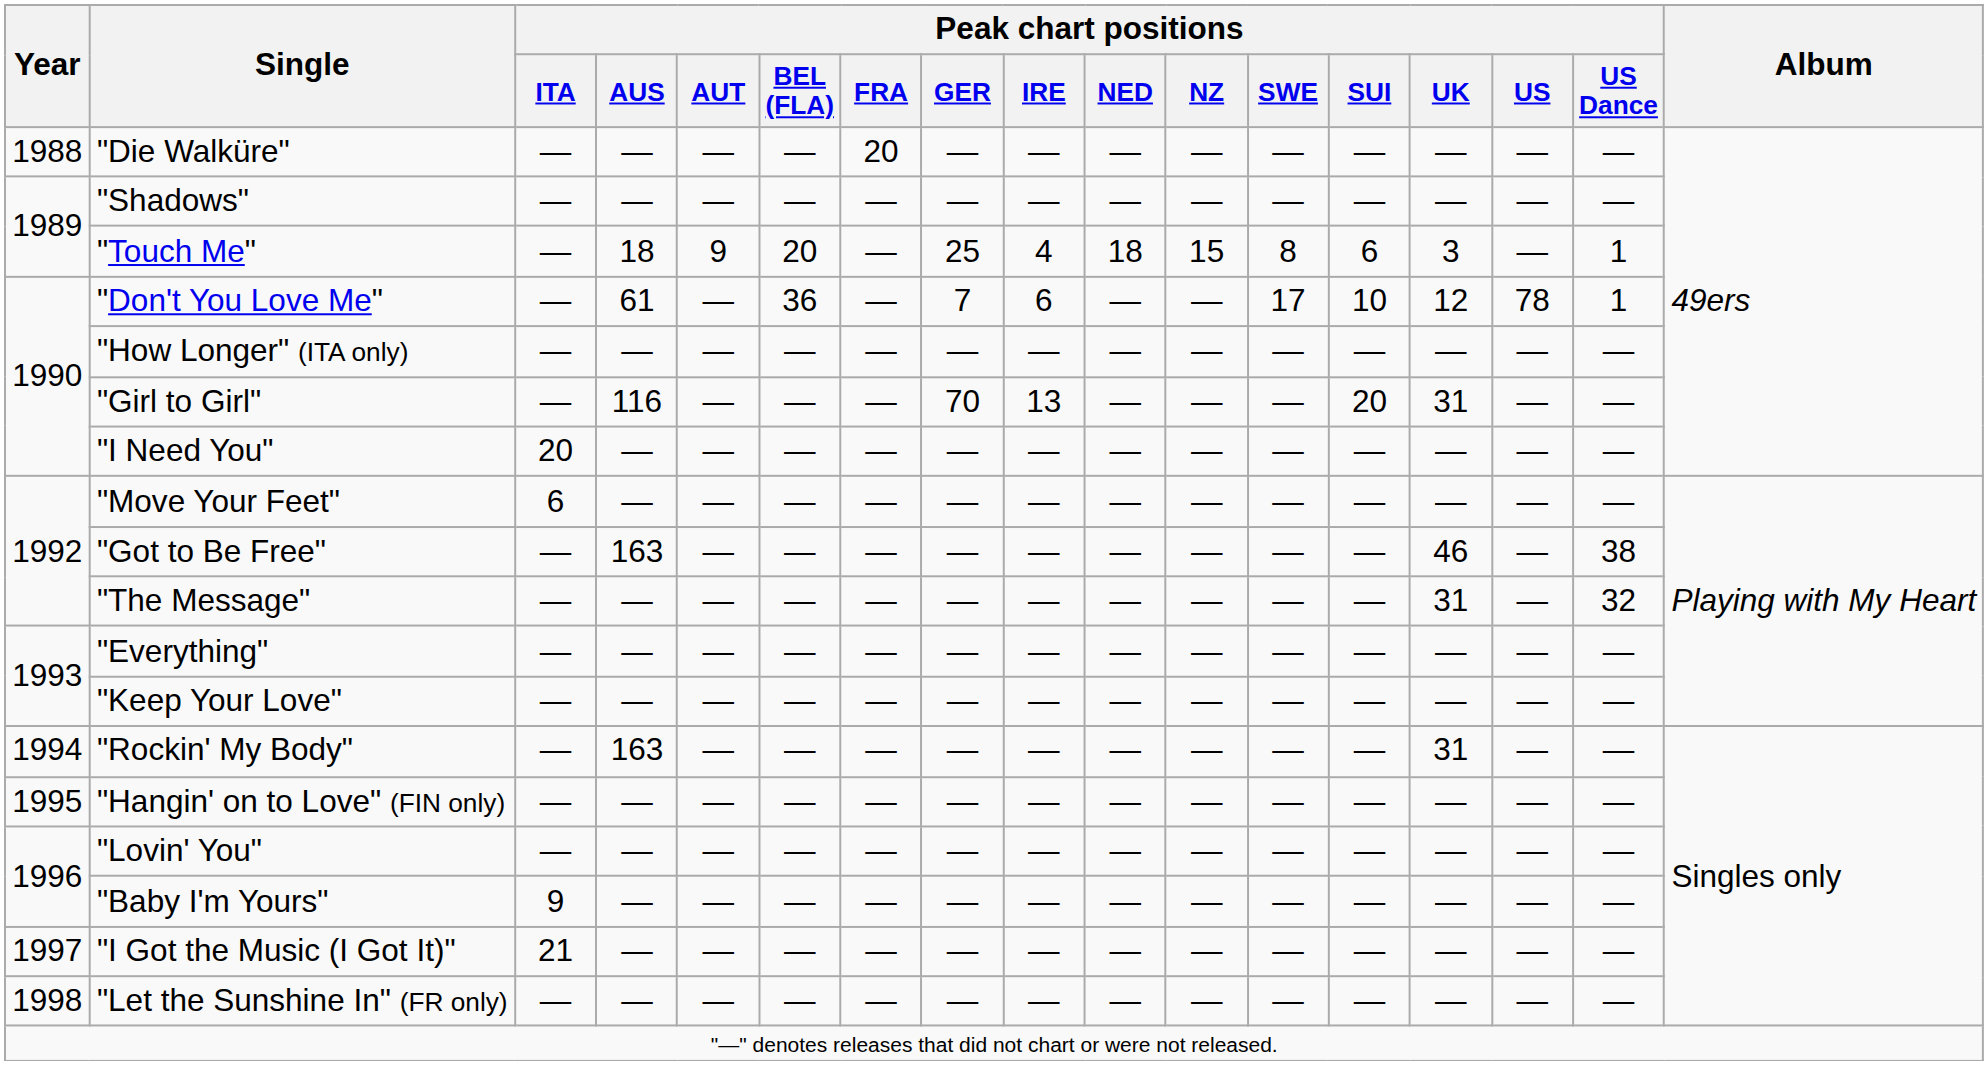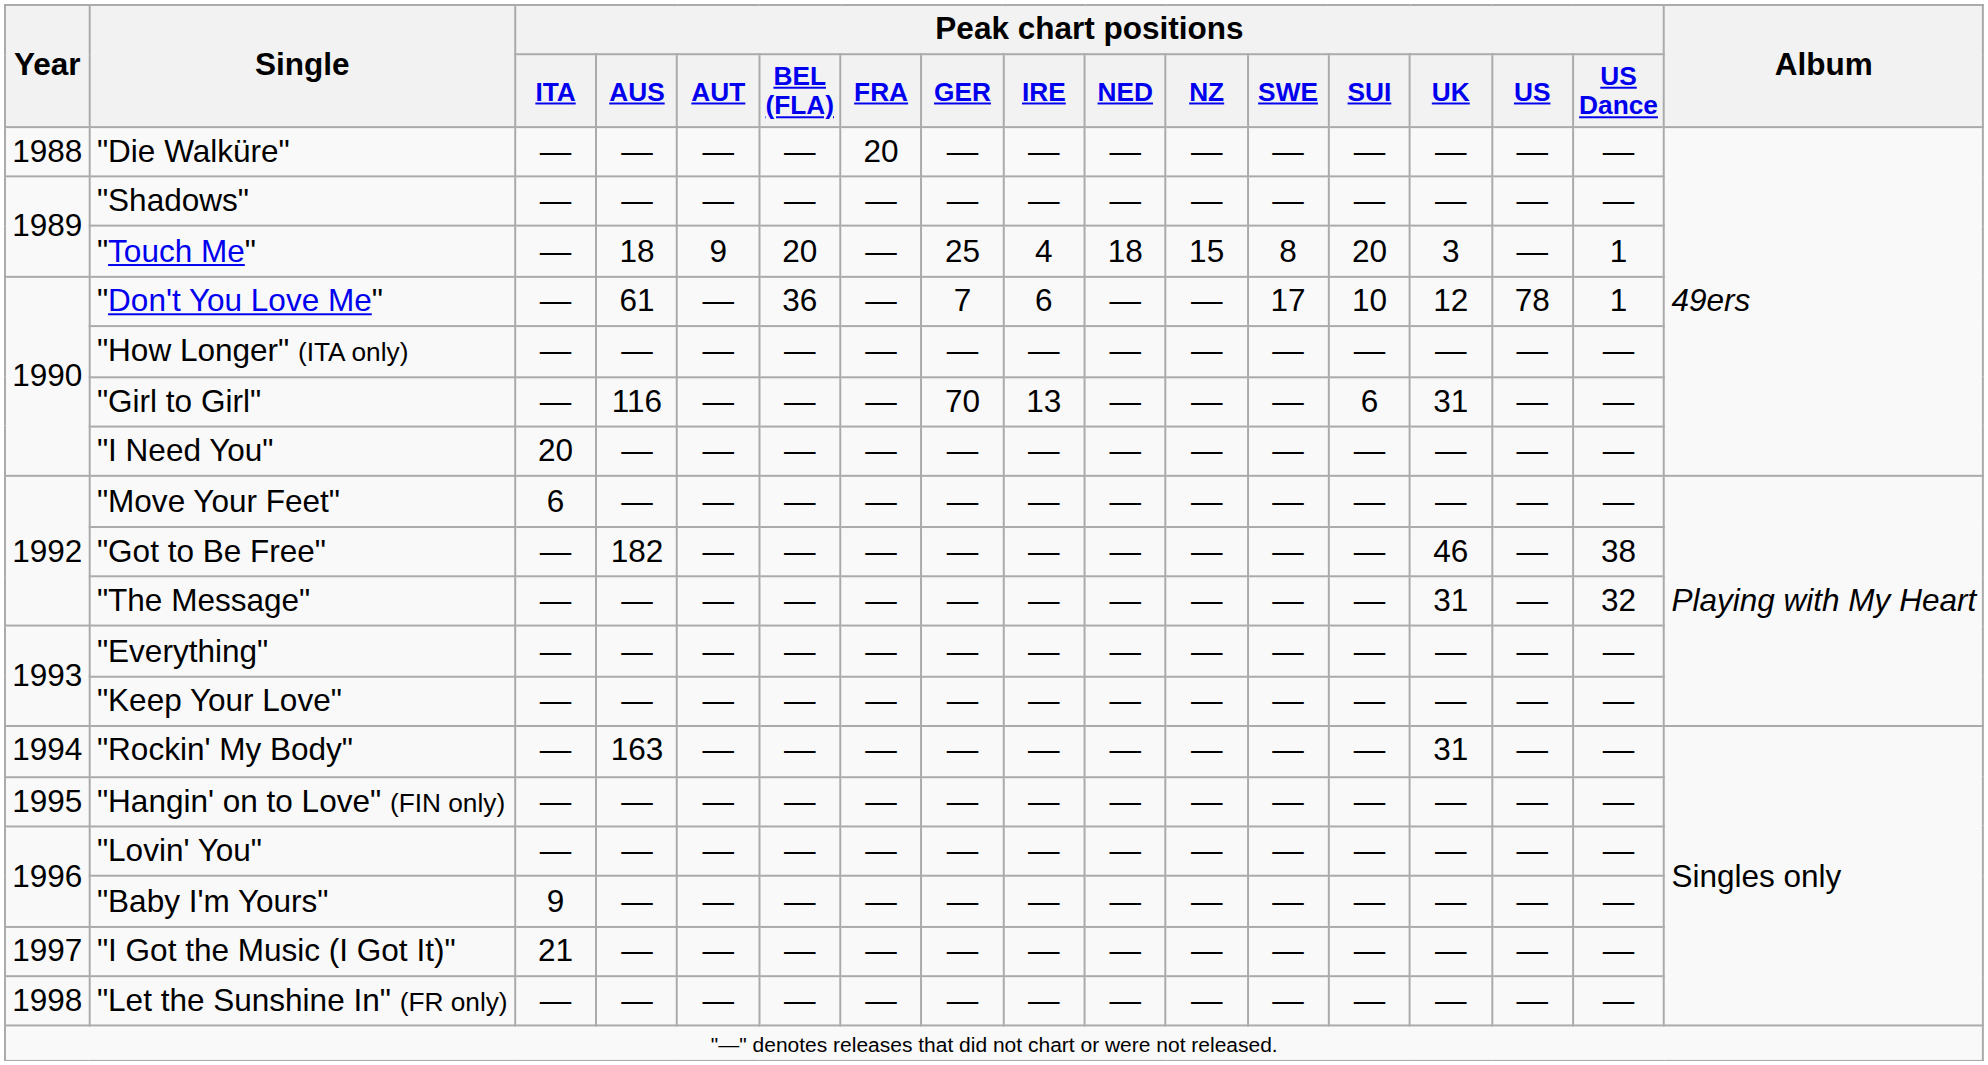 <table class="wikitable" style="text-align:center;">
 <tr>
 <th rowspan="2">Year</th>
 <th rowspan="2">Single</th>
 <th colspan="14">Peak chart positions</th>
 <th rowspan="2">Album</th>
 </tr>
 <tr style="font-size:smaller;">
 <th width="35"><a href='#'>ITA</a><br></th>
 <th width="35"><a href='#'>AUS</a><br></th>
 <th width="35"><a href='#'>AUT</a></th>
 <th width="35"><a href='#'>BEL<br>(FLA)</a></th>
 <th width="35"><a href='#'>FRA</a></th>
 <th width="35"><a href='#'>GER</a><br></th>
 <th width="35"><a href='#'>IRE</a><br></th>
 <th width="35"><a href='#'>NED</a></th>
 <th width="35"><a href='#'>NZ</a></th>
 <th width="35"><a href='#'>SWE</a><br></th>
 <th width="35"><a href='#'>SUI</a><br></th>
 <th width="35"><a href='#'>UK</a><br></th>
 <th width="35"><a href='#'>US</a><br></th>
 <th width="35"><a href='#'>US<br>Dance</a><br></th>
 </tr>
 <tr>
 <td>1988</td>
 <td align="left">"Die Walküre"</td>
 <td align="center">—</td>
 <td align="center">—</td>
 <td align="center">—</td>
 <td align="center">—</td>
 <td align="center">20</td>
 <td align="center">—</td>
 <td align="center">—</td>
 <td align="center">—</td>
 <td align="center">—</td>
 <td align="center">—</td>
 <td align="center">—</td>
 <td align="center">—</td>
 <td align="center">—</td>
 <td align="center">—</td>
 <td align="left" rowspan="7"><em>49ers</em></td>
 </tr>
 <tr>
 <td rowspan=2>1989</td>
 <td align="left">"Shadows"</td>
 <td align="center">—</td>
 <td align="center">—</td>
 <td align="center">—</td>
 <td align="center">—</td>
 <td align="center">—</td>
 <td align="center">—</td>
 <td align="center">—</td>
 <td align="center">—</td>
 <td align="center">—</td>
 <td align="center">—</td>
 <td align="center">—</td>
 <td align="center">—</td>
 <td align="center">—</td>
 <td align="center">—</td>
 </tr>
 <tr>
 <td align="left">"<a href='#'>Touch Me</a>"</td>
 <td align="center">—</td>
 <td align="center">18</td>
 <td align="center">9</td>
 <td align="center">20</td>
 <td align="center">—</td>
 <td align="center">25</td>
 <td align="center">4</td>
 <td align="center">18</td>
 <td align="center">15</td>
 <td align="center">8</td>
-<td align="center">6</td>
+<td align="center">20</td>
 <td align="center">3</td>
 <td align="center">—</td>
 <td align="center">1</td>
 </tr>
 <tr>
 <td rowspan=4>1990</td>
 <td align="left">"<a href='#'>Don't You Love Me</a>"</td>
 <td align="center">—</td>
 <td align="center">61</td>
 <td align="center">—</td>
 <td align="center">36</td>
 <td align="center">—</td>
 <td align="center">7</td>
 <td align="center">6</td>
 <td align="center">—</td>
 <td align="center">—</td>
 <td align="center">17</td>
 <td align="center">10</td>
 <td align="center">12</td>
 <td align="center">78</td>
 <td align="center">1</td>
 </tr>
 <tr>
 <td align="left">"How Longer" <small>(ITA only)</small></td>
 <td align="center">—</td>
 <td align="center">—</td>
 <td align="center">—</td>
 <td align="center">—</td>
 <td align="center">—</td>
 <td align="center">—</td>
 <td align="center">—</td>
 <td align="center">—</td>
 <td align="center">—</td>
 <td align="center">—</td>
 <td align="center">—</td>
 <td align="center">—</td>
 <td align="center">—</td>
 <td align="center">—</td>
 </tr>
 <tr>
 <td align="left">"Girl to Girl"</td>
 <td align="center">—</td>
 <td align="center">116</td>
 <td align="center">—</td>
 <td align="center">—</td>
 <td align="center">—</td>
 <td align="center">70</td>
 <td align="center">13</td>
 <td align="center">—</td>
 <td align="center">—</td>
 <td align="center">—</td>
-<td align="center">20</td>
+<td align="center">6</td>
 <td align="center">31</td>
 <td align="center">—</td>
 <td align="center">—</td>
 </tr>
 <tr>
 <td align="left">"I Need You"</td>
 <td align="center">20</td>
 <td align="center">—</td>
 <td align="center">—</td>
 <td align="center">—</td>
 <td align="center">—</td>
 <td align="center">—</td>
 <td align="center">—</td>
 <td align="center">—</td>
 <td align="center">—</td>
 <td align="center">—</td>
 <td align="center">—</td>
 <td align="center">—</td>
 <td align="center">—</td>
 <td align="center">—</td>
 </tr>
 <tr>
 <td rowspan=3>1992</td>
 <td align="left">"Move Your Feet"</td>
 <td align="center">6</td>
 <td align="center">—</td>
 <td align="center">—</td>
 <td align="center">—</td>
 <td align="center">—</td>
 <td align="center">—</td>
 <td align="center">—</td>
 <td align="center">—</td>
 <td align="center">—</td>
 <td align="center">—</td>
 <td align="center">—</td>
 <td align="center">—</td>
 <td align="center">—</td>
 <td align="center">—</td>
 <td align="left" rowspan="5"><em>Playing with My Heart</em></td>
 </tr>
 <tr>
 <td align="left">"Got to Be Free"</td>
 <td align="center">—</td>
-<td align="center">163</td>
+<td align="center">182</td>
 <td align="center">—</td>
 <td align="center">—</td>
 <td align="center">—</td>
 <td align="center">—</td>
 <td align="center">—</td>
 <td align="center">—</td>
 <td align="center">—</td>
 <td align="center">—</td>
 <td align="center">—</td>
 <td align="center">46</td>
 <td align="center">—</td>
 <td align="center">38</td>
 </tr>
 <tr>
 <td align="left">"The Message"</td>
 <td align="center">—</td>
 <td align="center">—</td>
 <td align="center">—</td>
 <td align="center">—</td>
 <td align="center">—</td>
 <td align="center">—</td>
 <td align="center">—</td>
 <td align="center">—</td>
 <td align="center">—</td>
 <td align="center">—</td>
 <td align="center">—</td>
 <td align="center">31</td>
 <td align="center">—</td>
 <td align="center">32</td>
 </tr>
 <tr>
 <td rowspan=2>1993</td>
 <td align="left">"Everything"</td>
 <td align="center">—</td>
 <td align="center">—</td>
 <td align="center">—</td>
 <td align="center">—</td>
 <td align="center">—</td>
 <td align="center">—</td>
 <td align="center">—</td>
 <td align="center">—</td>
 <td align="center">—</td>
 <td align="center">—</td>
 <td align="center">—</td>
 <td align="center">—</td>
 <td align="center">—</td>
 <td align="center">—</td>
 </tr>
 <tr>
 <td align="left">"Keep Your Love"</td>
 <td align="center">—</td>
 <td align="center">—</td>
 <td align="center">—</td>
 <td align="center">—</td>
 <td align="center">—</td>
 <td align="center">—</td>
 <td align="center">—</td>
 <td align="center">—</td>
 <td align="center">—</td>
 <td align="center">—</td>
 <td align="center">—</td>
 <td align="center">—</td>
 <td align="center">—</td>
 <td align="center">—</td>
 </tr>
 <tr>
 <td>1994</td>
 <td align="left">"Rockin' My Body"</td>
 <td align="center">—</td>
 <td align="center">163</td>
 <td align="center">—</td>
 <td align="center">—</td>
 <td align="center">—</td>
 <td align="center">—</td>
 <td align="center">—</td>
 <td align="center">—</td>
 <td align="center">—</td>
 <td align="center">—</td>
 <td align="center">—</td>
 <td align="center">31</td>
 <td align="center">—</td>
 <td align="center">—</td>
 <td align="left" rowspan="6">Singles only</td>
 </tr>
 <tr>
 <td>1995</td>
 <td align="left">"Hangin' on to Love" <small>(FIN only)</small></td>
 <td align="center">—</td>
 <td align="center">—</td>
 <td align="center">—</td>
 <td align="center">—</td>
 <td align="center">—</td>
 <td align="center">—</td>
 <td align="center">—</td>
 <td align="center">—</td>
 <td align="center">—</td>
 <td align="center">—</td>
 <td align="center">—</td>
 <td align="center">—</td>
 <td align="center">—</td>
 <td align="center">—</td>
 </tr>
 <tr>
 <td rowspan=2>1996</td>
 <td align="left">"Lovin' You"</td>
 <td align="center">—</td>
 <td align="center">—</td>
 <td align="center">—</td>
 <td align="center">—</td>
 <td align="center">—</td>
 <td align="center">—</td>
 <td align="center">—</td>
 <td align="center">—</td>
 <td align="center">—</td>
 <td align="center">—</td>
 <td align="center">—</td>
 <td align="center">—</td>
 <td align="center">—</td>
 <td align="center">—</td>
 </tr>
 <tr>
 <td align="left">"Baby I'm Yours"</td>
 <td align="center">9</td>
 <td align="center">—</td>
 <td align="center">—</td>
 <td align="center">—</td>
 <td align="center">—</td>
 <td align="center">—</td>
 <td align="center">—</td>
 <td align="center">—</td>
 <td align="center">—</td>
 <td align="center">—</td>
 <td align="center">—</td>
 <td align="center">—</td>
 <td align="center">—</td>
 <td align="center">—</td>
 </tr>
 <tr>
 <td>1997</td>
 <td align="left">"I Got the Music (I Got It)"</td>
 <td align="center">21</td>
 <td align="center">—</td>
 <td align="center">—</td>
 <td align="center">—</td>
 <td align="center">—</td>
 <td align="center">—</td>
 <td align="center">—</td>
 <td align="center">—</td>
 <td align="center">—</td>
 <td align="center">—</td>
 <td align="center">—</td>
 <td align="center">—</td>
 <td align="center">—</td>
 <td align="center">—</td>
 </tr>
 <tr>
 <td>1998</td>
 <td align="left">"Let the Sunshine In" <small>(FR only)</small></td>
 <td align="center">—</td>
 <td align="center">—</td>
 <td align="center">—</td>
 <td align="center">—</td>
 <td align="center">—</td>
 <td align="center">—</td>
 <td align="center">—</td>
 <td align="center">—</td>
 <td align="center">—</td>
 <td align="center">—</td>
 <td align="center">—</td>
 <td align="center">—</td>
 <td align="center">—</td>
 <td align="center">—</td>
 </tr>
 <tr>
 <td align="center" colspan="17" style="font-size:8pt">"—" denotes releases that did not chart or were not released.</td>
 </tr>
 </table>
